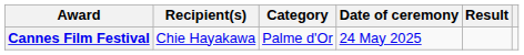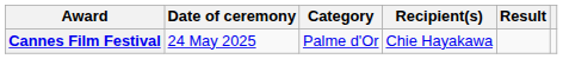 <table class="wikitable sortable plainrowheaders">
 <tr>
 <th scope="col">Award</th>
+<th scope="col">Date of ceremony</th>
+<th scope="col">Category</th>
 <th scope="col">Recipient(s)</th>
-<th scope="col">Category</th>
-<th scope="col">Date of ceremony</th>
 <th scope="col">Result</th>
 <th scope="col" class="unsortable"></th>
 </tr>
 <tr>
 <th scope="row"><a href='#'>Cannes Film Festival</a></th>
+<td><a href='#'>24 May 2025</a></td>
+<td><a href='#'>Palme d'Or</a></td>
 <td><a href='#'>Chie Hayakawa</a></td>
-<td><a href='#'>Palme d'Or</a></td>
-<td><a href='#'>24 May 2025</a></td>
 <td></td>
 <td align="center"></td>
 </tr>
 </table>
